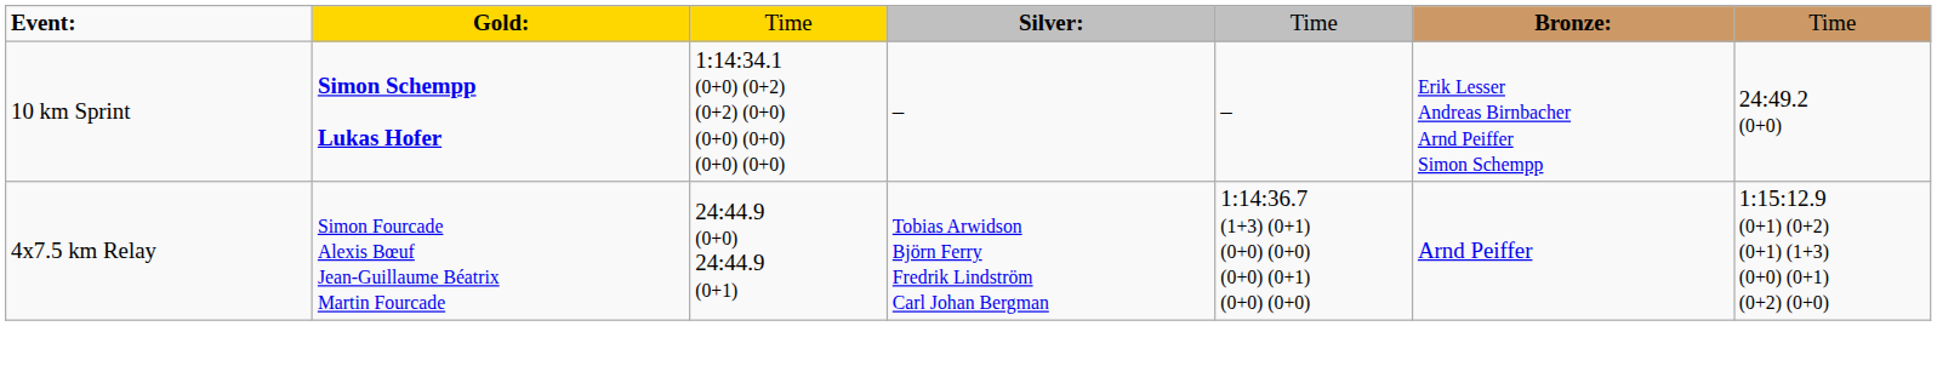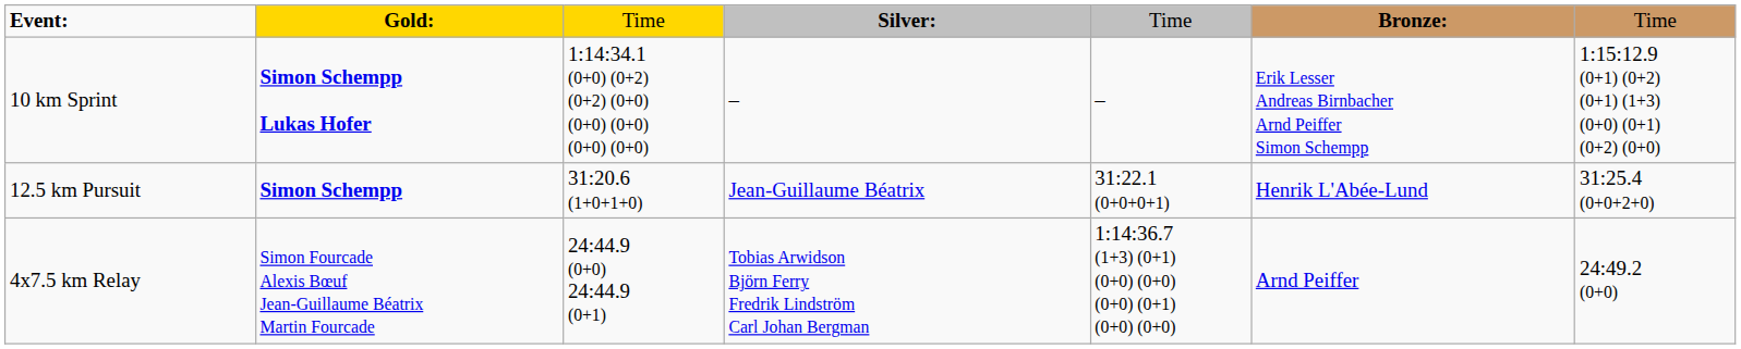 <table class="wikitable" width=85%>
 <tr>
 <td><strong>Event:</strong></td>
 <td style="text-align:center;background-color:gold;"><strong>Gold:</strong></td>
 <td style="text-align:center;background-color:gold;">Time</td>
 <td style="text-align:center;background-color:silver;"><strong>Silver:</strong></td>
 <td style="text-align:center;background-color:silver;">Time</td>
 <td style="text-align:center;background-color:#CC9966;"><strong>Bronze:</strong></td>
 <td style="text-align:center;background-color:#CC9966;">Time</td>
 </tr>
 <tr>
 <td>10 km Sprint<br></td>
 <td><strong><a href='#'>Simon Schempp</a></strong><br><small></small><br><strong><a href='#'>Lukas Hofer</a></strong><br><small></small></td>
 <td>1:14:34.1<br><small>(0+0) (0+2)<br>(0+2) (0+0)<br>(0+0) (0+0)<br>(0+0) (0+0)</small></td>
 <td>–</td>
 <td>–</td>
 <td><br><small><a href='#'>Erik Lesser</a><br><a href='#'>Andreas Birnbacher</a><br><a href='#'>Arnd Peiffer</a><br><a href='#'>Simon Schempp</a></small></td>
-<td>24:49.2<br><small>(0+0)</small></td>
+<td>1:15:12.9<br><small>(0+1) (0+2)<br>(0+1) (1+3)<br>(0+0) (0+1)<br>(0+2) (0+0)</small></td>
+</tr>
+<tr>
+<td>12.5 km Pursuit<br></td>
+<td><strong><a href='#'>Simon Schempp</a></strong><br><small></small></td>
+<td>31:20.6<br><small>(1+0+1+0)</small></td>
+<td><a href='#'>Jean-Guillaume Béatrix</a><br><small></small></td>
+<td>31:22.1<br><small>(0+0+0+1)</small></td>
+<td><a href='#'>Henrik L'Abée-Lund</a><br><small></small></td>
+<td>31:25.4<br><small>(0+0+2+0)</small></td>
 </tr>
 <tr>
 <td>4x7.5 km Relay<br></td>
 <td><strong></strong><br><small><a href='#'>Simon Fourcade</a><br><a href='#'>Alexis Bœuf</a><br><a href='#'>Jean-Guillaume Béatrix</a><br><a href='#'>Martin Fourcade</a></small></td>
 <td>24:44.9<br><small>(0+0)</small><br>24:44.9<br><small>(0+1)</small></td>
 <td><br><small><a href='#'>Tobias Arwidson</a><br><a href='#'>Björn Ferry</a><br><a href='#'>Fredrik Lindström</a><br><a href='#'>Carl Johan Bergman</a></small></td>
 <td>1:14:36.7<br><small>(1+3) (0+1)<br>(0+0) (0+0)<br>(0+0) (0+1)<br>(0+0) (0+0)</small></td>
 <td><a href='#'>Arnd Peiffer</a><br><small></small></td>
-<td>1:15:12.9<br><small>(0+1) (0+2)<br>(0+1) (1+3)<br>(0+0) (0+1)<br>(0+2) (0+0)</small></td>
+<td>24:49.2<br><small>(0+0)</small></td>
 </tr>
 </table>
